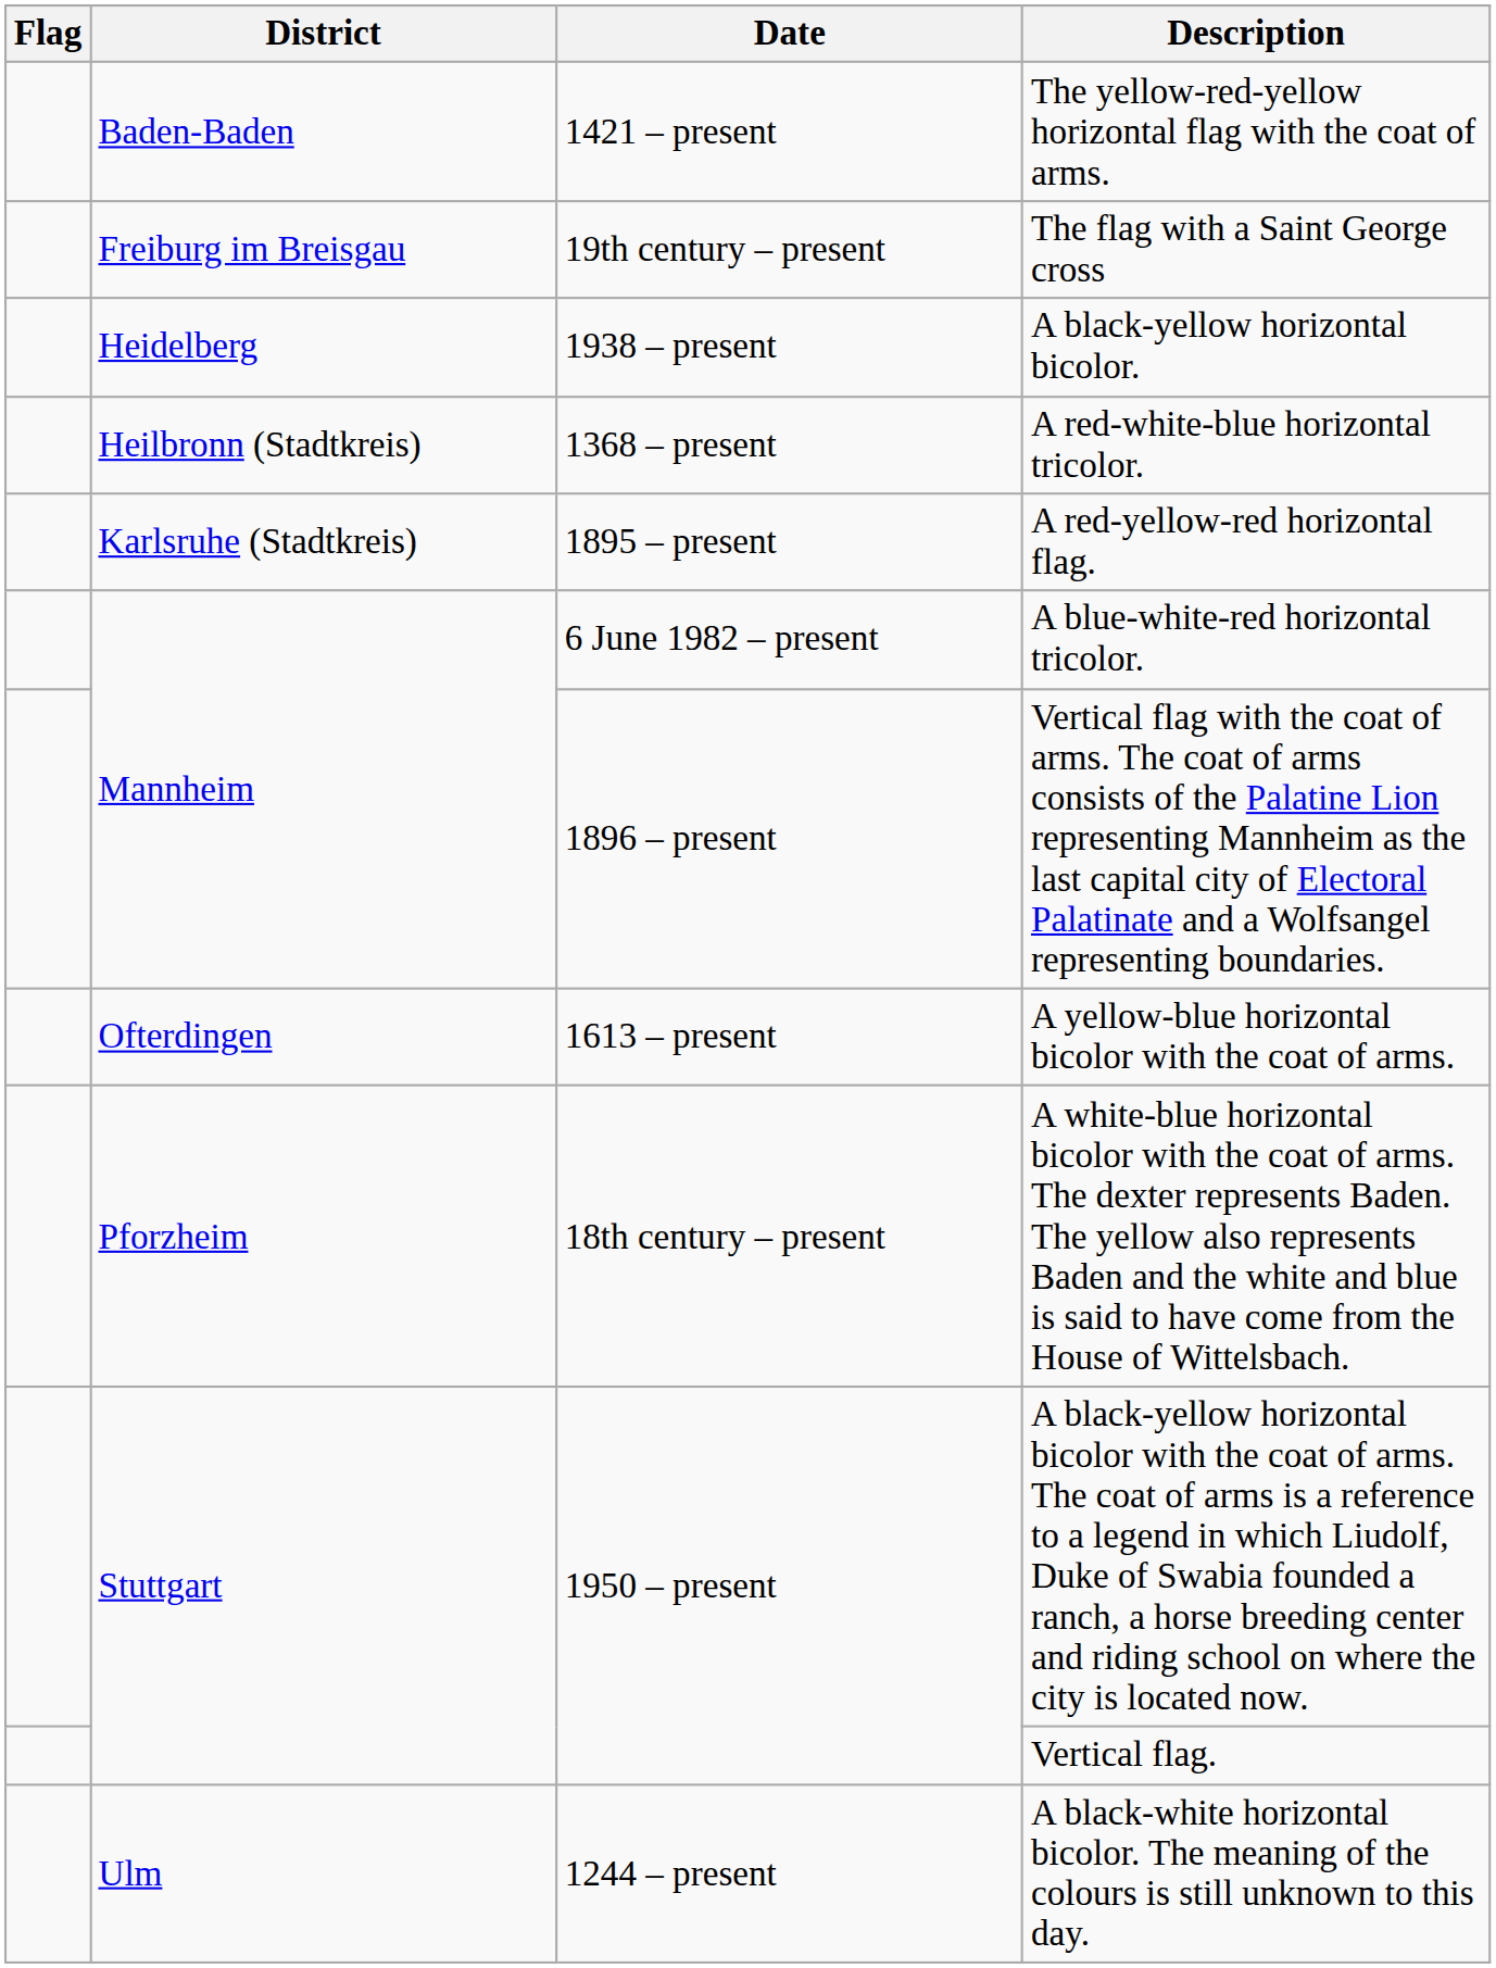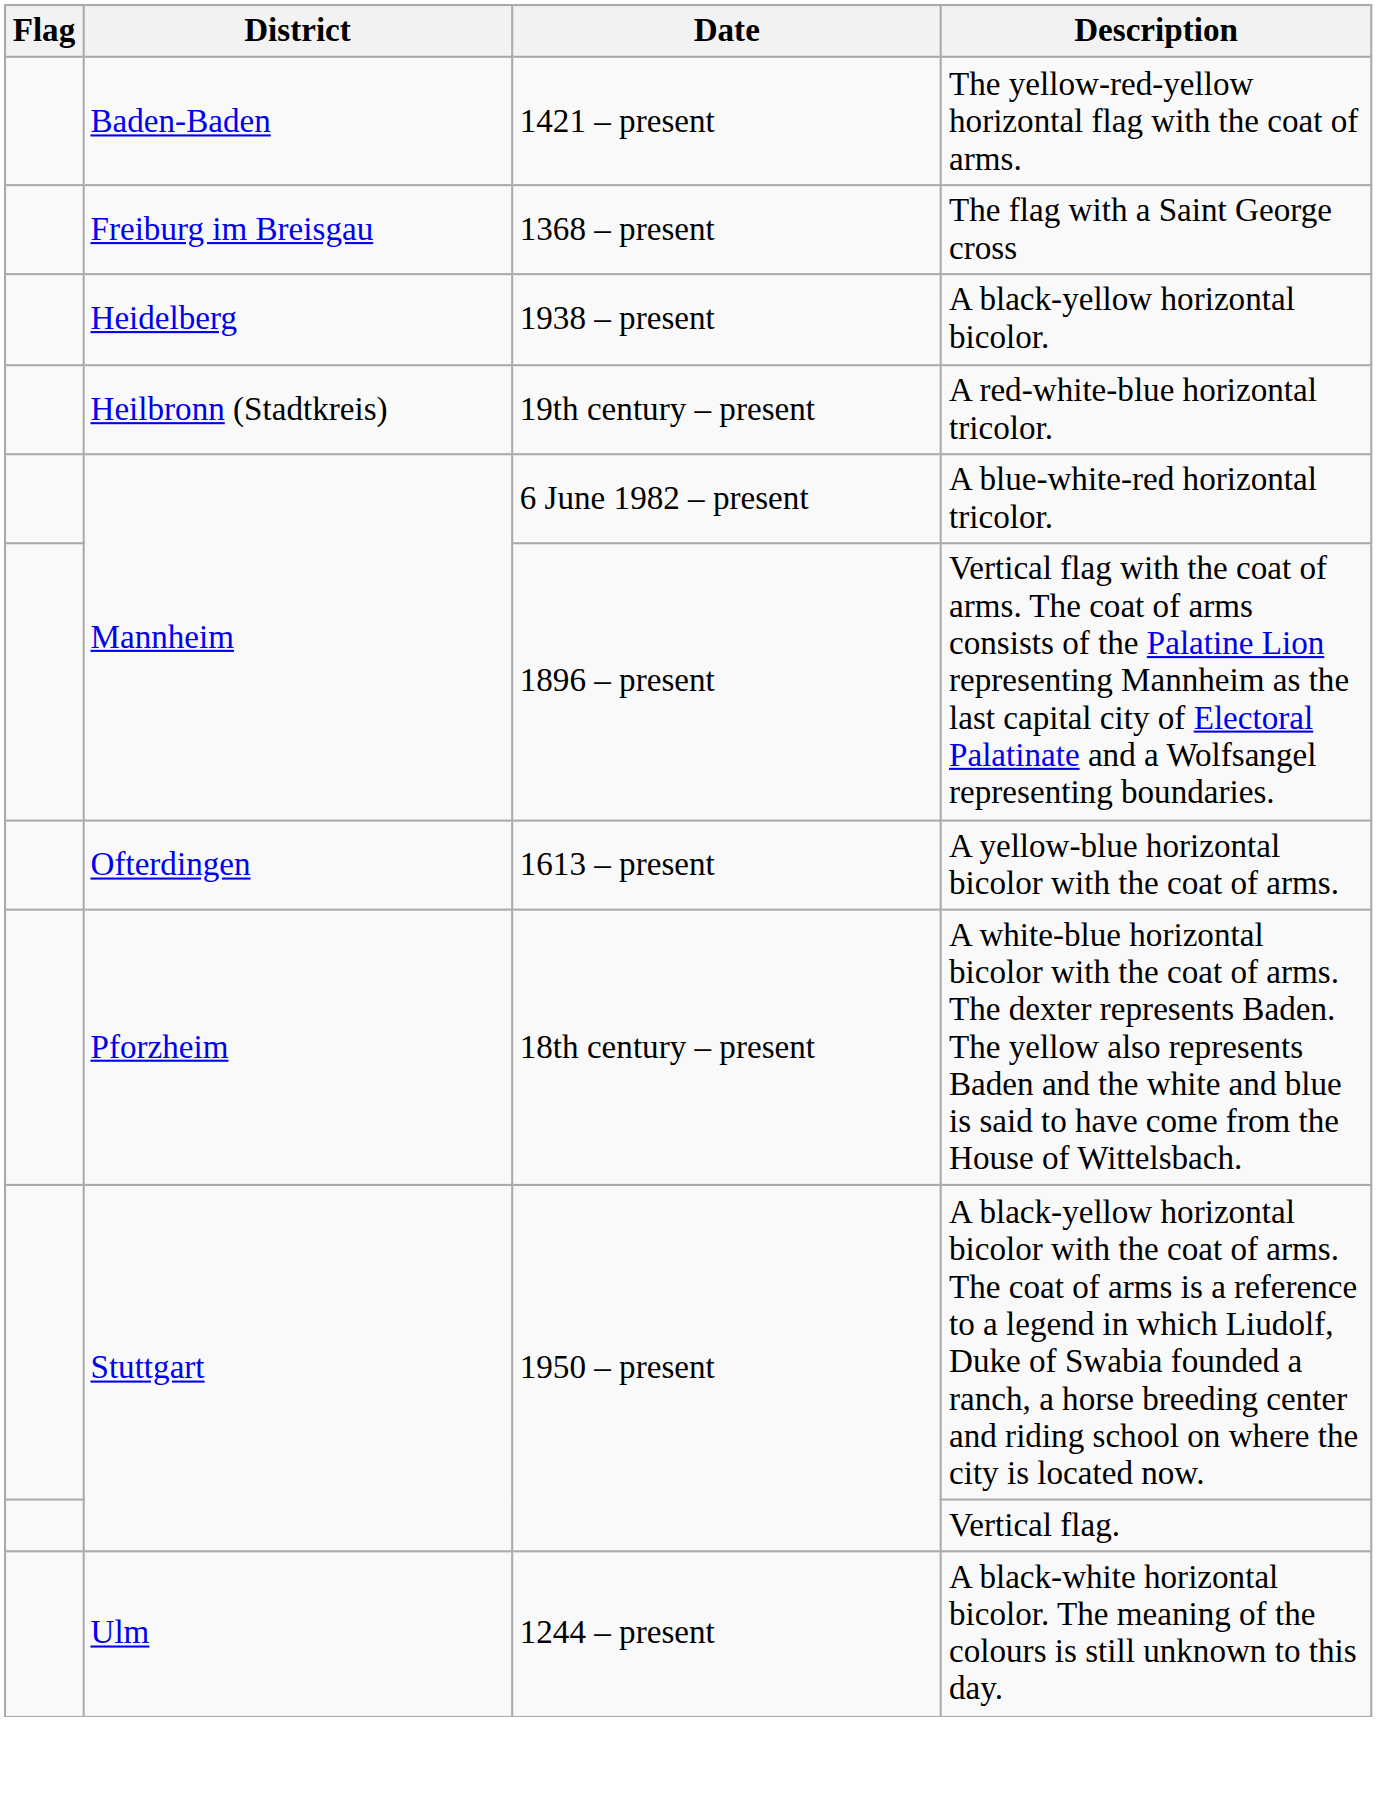 <table class="wikitable">
 <tr>
 <th>Flag</th>
 <th style="width:200px;">District</th>
 <th style="width:200px;">Date</th>
 <th style="width:200px;">Description</th>
 </tr>
 <tr>
 <td></td>
 <td><a href='#'>Baden-Baden</a></td>
 <td>1421 – present</td>
 <td>The yellow-red-yellow horizontal flag with the coat of arms.</td>
 </tr>
 <tr>
 <td></td>
 <td><a href='#'>Freiburg im Breisgau</a></td>
-<td>19th century – present</td>
+<td>1368 – present</td>
 <td>The flag with a Saint George cross</td>
 </tr>
 <tr>
 <td></td>
 <td><a href='#'>Heidelberg</a></td>
 <td>1938 – present</td>
 <td>A black-yellow horizontal bicolor.</td>
 </tr>
 <tr>
 <td></td>
 <td><a href='#'>Heilbronn</a> (Stadtkreis)</td>
-<td>1368 – present</td>
+<td>19th century – present</td>
 <td>A red-white-blue horizontal tricolor.</td>
-</tr>
-<tr>
-<td></td>
-<td><a href='#'>Karlsruhe</a> (Stadtkreis)</td>
-<td>1895 – present</td>
-<td>A red-yellow-red horizontal flag.</td>
 </tr>
 <tr>
 <td></td>
 <td rowspan="2"><a href='#'>Mannheim</a></td>
 <td>6 June 1982 – present</td>
 <td>A blue-white-red horizontal tricolor.</td>
 </tr>
 <tr>
 <td></td>
 <td>1896 – present</td>
 <td>Vertical flag with the coat of arms. The coat of arms consists of the <a href='#'>Palatine Lion</a> representing Mannheim as the last capital city of <a href='#'>Electoral Palatinate</a> and a Wolfsangel representing boundaries.</td>
 </tr>
 <tr>
 <td></td>
 <td><a href='#'>Ofterdingen</a></td>
 <td>1613 – present</td>
 <td>A yellow-blue horizontal bicolor with the coat of arms.</td>
 </tr>
 <tr>
 <td></td>
 <td><a href='#'>Pforzheim</a></td>
 <td>18th century – present</td>
 <td>A white-blue horizontal bicolor with the coat of arms. The dexter represents Baden. The yellow also represents Baden and the white and blue is said to have come from the House of Wittelsbach.</td>
 </tr>
 <tr>
 <td></td>
 <td rowspan="2"><a href='#'>Stuttgart</a></td>
 <td rowspan="2">1950 – present</td>
 <td>A black-yellow horizontal bicolor with the coat of arms. The coat of arms is a reference to a legend in which Liudolf, Duke of Swabia founded a ranch, a horse breeding center and riding school on where the city is located now.</td>
 </tr>
 <tr>
 <td></td>
 <td>Vertical flag.</td>
 </tr>
 <tr>
 <td></td>
 <td><a href='#'>Ulm</a></td>
 <td>1244 – present</td>
 <td>A black-white horizontal bicolor. The meaning of the colours is still unknown to this day.</td>
 </tr>
 </table>
